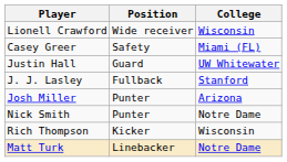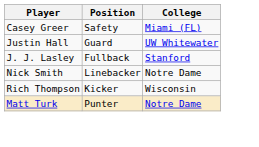 <table class="wikitable">
 <tr>
 <th>Player</th>
 <th>Position</th>
 <th>College</th>
-</tr>
-<tr>
-<td>Lionell Crawford</td>
-<td>Wide receiver</td>
-<td><a href='#'>Wisconsin</a></td>
 </tr>
 <tr>
 <td>Casey Greer</td>
 <td>Safety</td>
 <td><a href='#'>Miami (FL)</a></td>
 </tr>
 <tr>
 <td>Justin Hall</td>
 <td>Guard</td>
 <td><a href='#'>UW Whitewater</a></td>
 </tr>
 <tr>
 <td>J. J. Lasley</td>
 <td>Fullback</td>
 <td><a href='#'>Stanford</a></td>
 </tr>
 <tr>
-<td><a href='#'>Josh Miller</a></td>
-<td>Punter</td>
-<td><a href='#'>Arizona</a></td>
-</tr>
-<tr>
 <td>Nick Smith</td>
-<td>Punter</td>
+<td>Linebacker</td>
 <td>Notre Dame</td>
 </tr>
 <tr>
 <td>Rich Thompson</td>
 <td>Kicker</td>
 <td>Wisconsin</td>
 </tr>
 <tr style="background:#faecc8;">
 <td><a href='#'>Matt Turk</a></td>
-<td>Linebacker</td>
+<td>Punter</td>
 <td><a href='#'>Notre Dame</a></td>
 </tr>
 </table>
